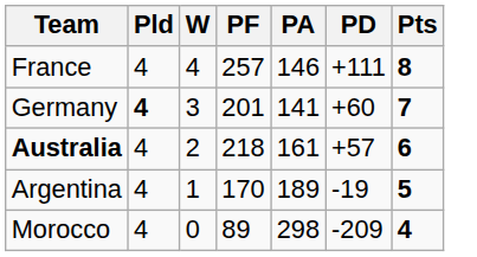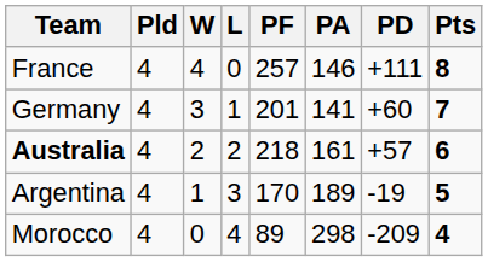 <table class="wikitable">
 <tr>
 <th>Team</th>
 <th>Pld</th>
 <th>W</th>
+<th>L</th>
 <th>PF</th>
 <th>PA</th>
 <th>PD</th>
 <th>Pts</th>
 </tr>
 <tr>
 <td> France</td>
 <td>4</td>
 <td>4</td>
+<td>0</td>
 <td>257</td>
 <td>146</td>
 <td>+111</td>
 <td><strong>8</strong></td>
 </tr>
 <tr>
 <td> Germany</td>
-<td><strong>4</strong></td>
+<td>4</td>
 <td>3</td>
+<td>1</td>
 <td>201</td>
 <td>141</td>
 <td>+60</td>
 <td><strong>7</strong></td>
 </tr>
 <tr>
 <td> <strong>Australia</strong></td>
 <td>4</td>
+<td>2</td>
 <td>2</td>
 <td>218</td>
 <td>161</td>
 <td>+57</td>
 <td><strong>6</strong></td>
 </tr>
 <tr>
 <td> Argentina</td>
 <td>4</td>
 <td>1</td>
+<td>3</td>
 <td>170</td>
 <td>189</td>
 <td>-19</td>
 <td><strong>5</strong></td>
 </tr>
 <tr>
 <td> Morocco</td>
 <td>4</td>
 <td>0</td>
+<td>4</td>
 <td>89</td>
 <td>298</td>
 <td>-209</td>
 <td><strong>4</strong></td>
 </tr>
 </table>
